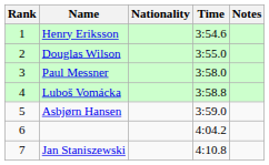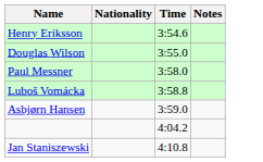 <table class="wikitable sortable" style="text-align:center">
 <tr>
-<th>Rank</th>
 <th>Name</th>
 <th>Nationality</th>
 <th>Time</th>
 <th>Notes</th>
 </tr>
 <tr bgcolor=ccffcc>
-<td>1</td>
 <td align=left><a href='#'>Henry Eriksson</a></td>
 <td align=left></td>
 <td>3:54.6</td>
 <td></td>
 </tr>
 <tr bgcolor=ccffcc>
-<td>2</td>
 <td align=left><a href='#'>Douglas Wilson</a></td>
 <td align=left></td>
 <td>3:55.0</td>
 <td></td>
 </tr>
 <tr bgcolor=ccffcc>
-<td>3</td>
 <td align=left><a href='#'>Paul Messner</a></td>
 <td align=left></td>
 <td>3:58.0</td>
 <td></td>
 </tr>
 <tr bgcolor=ccffcc>
-<td>4</td>
 <td align=left><a href='#'>Luboš Vomácka</a></td>
 <td align=left></td>
 <td>3:58.8</td>
 <td></td>
 </tr>
 <tr>
-<td>5</td>
 <td align=left><a href='#'>Asbjørn Hansen</a></td>
 <td align=left></td>
 <td>3:59.0</td>
 <td></td>
 </tr>
 <tr>
-<td>6</td>
 <td align=left></td>
 <td align=left></td>
 <td>4:04.2</td>
 <td></td>
 </tr>
 <tr>
-<td>7</td>
 <td align=left><a href='#'>Jan Staniszewski</a></td>
 <td align=left></td>
 <td>4:10.8</td>
 <td></td>
 </tr>
 </table>
